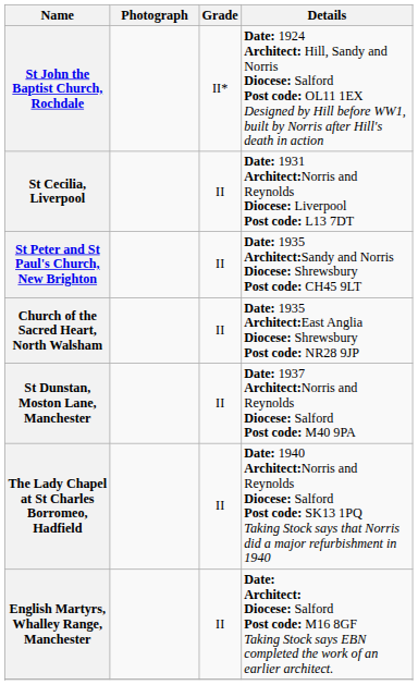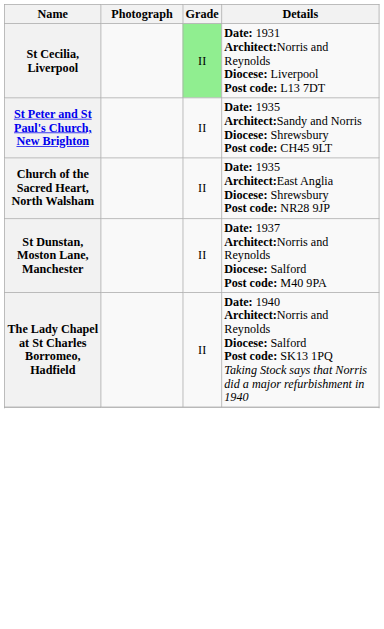 <table class="wikitable sortable plainrowheaders">
 <tr>
 <th scope="col" style="width:120px">Name</th>
 <th scope="col" style="width:100px" class="unsortable">Photograph</th>
 <th scope="col" style="width:24px">Grade</th>
 <th scope="col" style="width:200px">Details</th>
 </tr>
 <tr>
-<th scope="row"><a href='#'>St John the Baptist Church, Rochdale</a></th>
-<td></td>
-<td align="center">II*</td>
-<td><strong>Date:</strong> 1924<br><strong>Architect:</strong> Hill, Sandy and Norris<br><strong>Diocese:</strong> Salford<br><strong>Post code: </strong>OL11 1EX <br><em>Designed by Hill before WW1, built by Norris after Hill's death in action</em></td>
-</tr>
-<tr>
 <th scope="row">St Cecilia, Liverpool</th>
 <td></td>
-<td align="center">II</td>
+<td align="center" style="background: lightgreen;">II</td>
 <td><strong>Date:</strong> 1931<br><strong>Architect:</strong>Norris and Reynolds<br><strong>Diocese:</strong> Liverpool<br><strong>Post code: </strong>L13 7DT</td>
 </tr>
 <tr>
 <th scope="row"><a href='#'>St Peter and St Paul's Church, New Brighton</a></th>
 <td></td>
 <td align="center">II</td>
 <td><strong>Date:</strong> 1935<br><strong>Architect:</strong>Sandy and Norris<br><strong>Diocese:</strong> Shrewsbury<br><strong>Post code: </strong>CH45 9LT</td>
 </tr>
 <tr>
 <th scope="row">Church of the Sacred Heart, North Walsham</th>
 <td></td>
 <td align="center">II</td>
 <td><strong>Date:</strong> 1935<br><strong>Architect:</strong>East Anglia<br><strong>Diocese:</strong> Shrewsbury<br><strong>Post code: </strong>NR28 9JP</td>
 </tr>
 <tr>
 <th scope="row">St Dunstan, Moston Lane, Manchester</th>
 <td></td>
 <td align="center">II</td>
 <td><strong>Date:</strong> 1937<br><strong>Architect:</strong>Norris and Reynolds<br><strong>Diocese:</strong> Salford <br><strong>Post code: </strong>M40 9PA</td>
 </tr>
 <tr>
 <th scope="row">The Lady Chapel at St Charles Borromeo, Hadfield</th>
 <td></td>
 <td align="center">II</td>
 <td><strong>Date:</strong> 1940<br><strong>Architect:</strong>Norris and Reynolds<br><strong>Diocese:</strong> Salford<br><strong>Post code: </strong>SK13 1PQ<br><em>Taking Stock says that Norris did a major refurbishment in 1940</em></td>
 </tr>
 <tr>
-<th scope="row">English Martyrs, Whalley Range, Manchester</th>
-<td></td>
-<td align="center">II</td>
-<td><strong>Date:</strong>  <br><strong>Architect:</strong><br><strong>Diocese:</strong> Salford<br><strong>Post code: </strong>M16 8GF<br><em>Taking Stock says EBN completed the work of an earlier architect.</em></td>
-</tr>
-<tr>
 </tr>
 <tr>
 </tr>
 </table>
